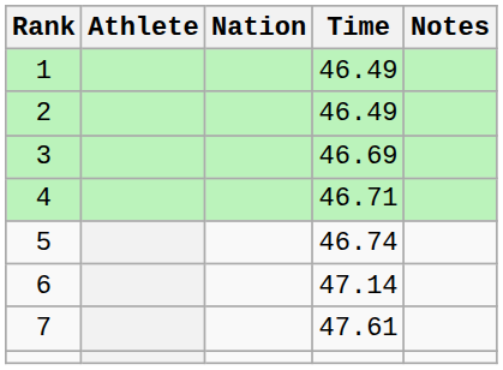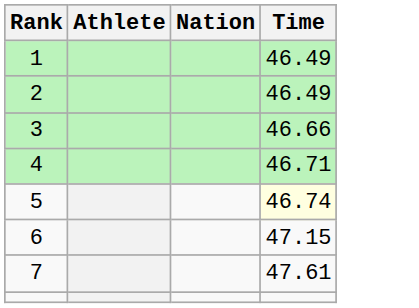 <table class="wikitable plainrowheaders sortable" style="text-align:center;">
 <tr>
 <th scope=col>Rank</th>
 <th scope=col>Athlete</th>
 <th scope=col>Nation</th>
 <th scope=col>Time</th>
-<th scope=col>Notes</th>
 </tr>
 <tr bgcolor=#bbf3bb>
 <td>1</td>
 <th scope=row style="background:#bbf3bb; text-align:left;"></th>
 <td align=left></td>
 <td>46.49</td>
-<td></td>
 </tr>
 <tr bgcolor=#bbf3bb>
 <td>2</td>
 <th scope=row style="background:#bbf3bb; text-align:left;"></th>
 <td align=left></td>
 <td>46.49</td>
-<td></td>
 </tr>
 <tr bgcolor=#bbf3bb>
 <td>3</td>
 <th scope=row style="background:#bbf3bb; text-align:left;"></th>
 <td align=left></td>
-<td>46.69</td>
-<td></td>
+<td>46.66</td>
 </tr>
 <tr bgcolor=#bbf3bb>
 <td>4</td>
 <th scope=row style="background:#bbf3bb; text-align:left;"></th>
 <td align=left></td>
 <td>46.71</td>
-<td></td>
 </tr>
 <tr>
 <td>5</td>
 <th scope=row style=text-align:left;></th>
 <td align=left></td>
-<td>46.74</td>
-<td></td>
+<td style="background: lightyellow;">46.74</td>
 </tr>
 <tr>
 <td>6</td>
 <th scope=row style=text-align:left;></th>
 <td align=left></td>
-<td>47.14</td>
-<td></td>
+<td>47.15</td>
 </tr>
 <tr>
 <td>7</td>
 <th scope=row style=text-align:left;></th>
 <td align=left></td>
 <td>47.61</td>
-<td></td>
 </tr>
 <tr>
 <td></td>
 <th scope=row style=text-align:left;></th>
 <td align=left></td>
 <td></td>
-<td></td>
 </tr>
 </table>
